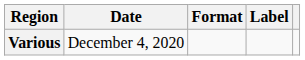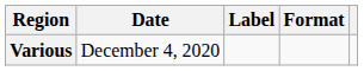 <table class="wikitable plainrowheaders">
 <tr>
 <th scope="col">Region</th>
 <th scope="col">Date</th>
+<th scope="col">Label</th>
 <th scope="col">Format</th>
-<th scope="col">Label</th>
 <th scope="col"></th>
 </tr>
 <tr>
 <th scope="row">Various</th>
 <td>December 4, 2020</td>
 <td></td>
 <td></td>
 <td align="center"></td>
 </tr>
 </table>
